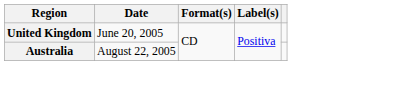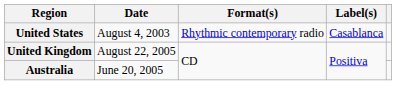 <table class="wikitable plainrowheaders">
 <tr>
 <th scope="col">Region</th>
 <th scope="col">Date</th>
 <th scope="col">Format(s)</th>
 <th scope="col">Label(s)</th>
 <th scope="col"></th>
 </tr>
 <tr>
+<th scope="row">United States</th>
+<td>August 4, 2003</td>
+<td><a href='#'>Rhythmic contemporary</a> radio</td>
+<td><a href='#'>Casablanca</a></td>
+<td></td>
+</tr>
+<tr>
 <th scope="row">United Kingdom</th>
-<td>June 20, 2005</td>
+<td>August 22, 2005</td>
 <td rowspan="2">CD</td>
 <td rowspan="2"><a href='#'>Positiva</a></td>
 <td></td>
 </tr>
 <tr>
 <th scope="row">Australia</th>
-<td>August 22, 2005</td>
+<td>June 20, 2005</td>
 <td></td>
 </tr>
 </table>
